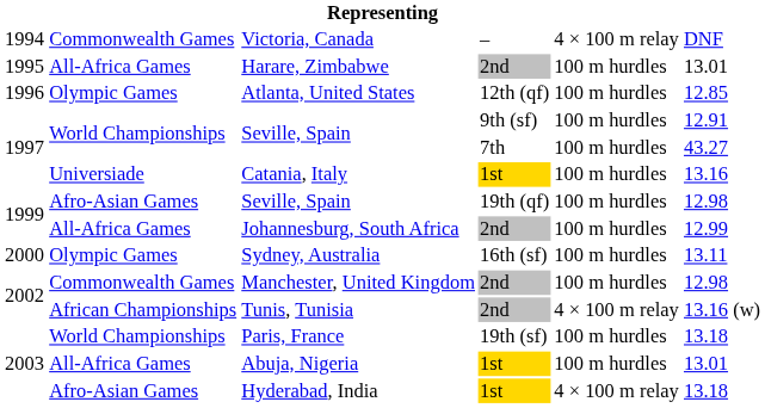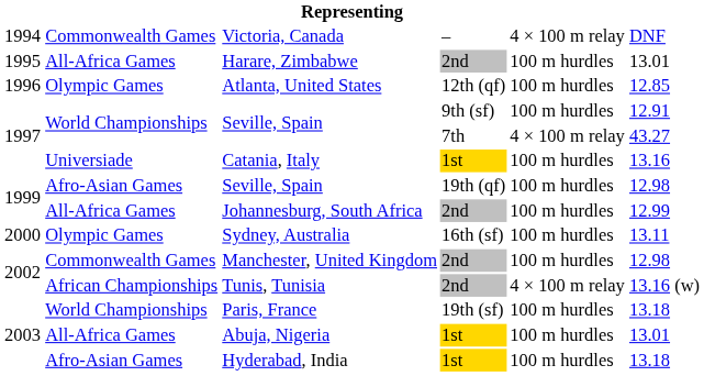 <table>
 <tr>
 <th colspan="6">Representing </th>
 </tr>
 <tr>
 <td>1994</td>
 <td><a href='#'>Commonwealth Games</a></td>
 <td><a href='#'>Victoria, Canada</a></td>
 <td>–</td>
 <td>4 × 100 m relay</td>
 <td><a href='#'>DNF</a></td>
 </tr>
 <tr>
 <td>1995</td>
 <td><a href='#'>All-Africa Games</a></td>
 <td><a href='#'>Harare, Zimbabwe</a></td>
 <td bgcolor="silver">2nd</td>
 <td>100 m hurdles</td>
 <td>13.01</td>
 </tr>
 <tr>
 <td>1996</td>
 <td><a href='#'>Olympic Games</a></td>
 <td><a href='#'>Atlanta, United States</a></td>
 <td>12th (qf)</td>
 <td>100 m hurdles</td>
 <td><a href='#'>12.85</a></td>
 </tr>
 <tr>
 <td rowspan=3>1997</td>
 <td rowspan=2><a href='#'>World Championships</a></td>
 <td rowspan=2><a href='#'>Seville, Spain</a></td>
 <td>9th (sf)</td>
 <td>100 m hurdles</td>
 <td><a href='#'>12.91</a></td>
 </tr>
 <tr>
 <td>7th</td>
-<td>100 m hurdles</td>
+<td>4 × 100 m relay</td>
 <td><a href='#'>43.27</a></td>
 </tr>
 <tr>
 <td><a href='#'>Universiade</a></td>
 <td><a href='#'>Catania</a>, <a href='#'>Italy</a></td>
 <td bgcolor="gold">1st</td>
 <td>100 m hurdles</td>
 <td><a href='#'>13.16</a></td>
 </tr>
 <tr>
 <td rowspan=2>1999</td>
 <td><a href='#'>Afro-Asian Games</a></td>
 <td><a href='#'>Seville, Spain</a></td>
 <td>19th (qf)</td>
 <td>100 m hurdles</td>
 <td><a href='#'>12.98</a></td>
 </tr>
 <tr>
 <td><a href='#'>All-Africa Games</a></td>
 <td><a href='#'>Johannesburg, South Africa</a></td>
 <td bgcolor="silver">2nd</td>
 <td>100 m hurdles</td>
 <td><a href='#'>12.99</a></td>
 </tr>
 <tr>
 <td>2000</td>
 <td><a href='#'>Olympic Games</a></td>
 <td><a href='#'>Sydney, Australia</a></td>
 <td>16th (sf)</td>
 <td>100 m hurdles</td>
 <td><a href='#'>13.11</a></td>
 </tr>
 <tr>
 <td rowspan=2>2002</td>
 <td><a href='#'>Commonwealth Games</a></td>
 <td><a href='#'>Manchester</a>, <a href='#'>United Kingdom</a></td>
 <td bgcolor="silver">2nd</td>
 <td>100 m hurdles</td>
 <td><a href='#'>12.98</a></td>
 </tr>
 <tr>
 <td><a href='#'>African Championships</a></td>
 <td><a href='#'>Tunis</a>, <a href='#'>Tunisia</a></td>
 <td bgcolor="silver">2nd</td>
 <td>4 × 100 m relay</td>
 <td><a href='#'>13.16</a> (w)</td>
 </tr>
 <tr>
 <td rowspan=3>2003</td>
 <td><a href='#'>World Championships</a></td>
 <td><a href='#'>Paris, France</a></td>
 <td>19th (sf)</td>
 <td>100 m hurdles</td>
 <td><a href='#'>13.18</a></td>
 </tr>
 <tr>
 <td><a href='#'>All-Africa Games</a></td>
 <td><a href='#'>Abuja, Nigeria</a></td>
 <td bgcolor="gold">1st</td>
 <td>100 m hurdles</td>
 <td><a href='#'>13.01</a></td>
 </tr>
 <tr>
 <td><a href='#'>Afro-Asian Games</a></td>
 <td><a href='#'>Hyderabad</a>, India</td>
 <td bgcolor=gold>1st</td>
-<td>4 × 100 m relay</td>
+<td>100 m hurdles</td>
 <td><a href='#'>13.18</a></td>
 </tr>
 </table>
